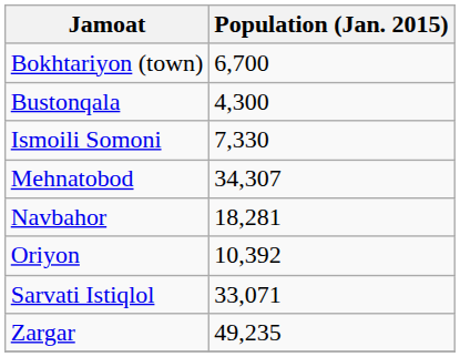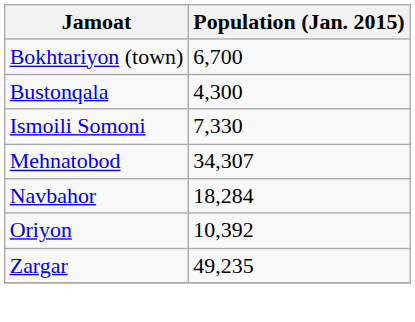 <table class="wikitable sortable">
 <tr>
 <th>Jamoat</th>
 <th>Population (Jan. 2015)</th>
 </tr>
 <tr>
 <td><a href='#'>Bokhtariyon</a> (town)</td>
 <td>6,700</td>
 </tr>
 <tr>
 <td><a href='#'>Bustonqala</a></td>
 <td>4,300</td>
 </tr>
 <tr>
 <td><a href='#'>Ismoili Somoni</a></td>
 <td>7,330</td>
 </tr>
 <tr>
 <td><a href='#'>Mehnatobod</a></td>
 <td>34,307</td>
 </tr>
 <tr>
 <td><a href='#'>Navbahor</a></td>
-<td>18,281</td>
+<td>18,284</td>
 </tr>
 <tr>
 <td><a href='#'>Oriyon</a></td>
 <td>10,392</td>
-</tr>
-<tr>
-<td><a href='#'>Sarvati Istiqlol</a></td>
-<td>33,071</td>
 </tr>
 <tr>
 <td><a href='#'>Zargar</a></td>
 <td>49,235</td>
 </tr>
 <tr>
 </tr>
 </table>
